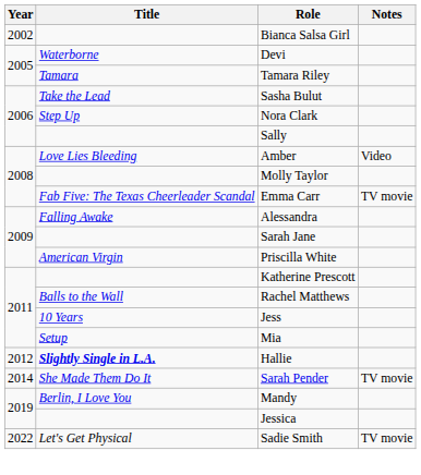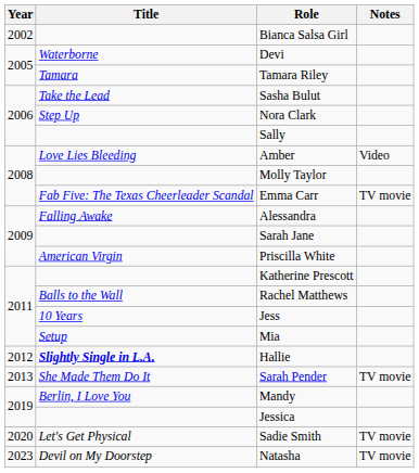 <table class="wikitable sortable">
 <tr>
 <th>Year</th>
 <th>Title</th>
 <th>Role</th>
 <th>Notes</th>
 </tr>
 <tr>
 <td>2002</td>
 <td></td>
 <td>Bianca Salsa Girl</td>
 <td></td>
 </tr>
 <tr>
 <td rowspan=2>2005</td>
 <td><em><a href='#'>Waterborne</a></em></td>
 <td>Devi</td>
 <td></td>
 </tr>
 <tr>
 <td><em><a href='#'>Tamara</a></em></td>
 <td>Tamara Riley</td>
 <td></td>
 </tr>
 <tr>
 <td rowspan=3>2006</td>
 <td><em><a href='#'>Take the Lead</a></em></td>
 <td>Sasha Bulut</td>
 <td></td>
 </tr>
 <tr>
 <td><em><a href='#'>Step Up</a></em></td>
 <td>Nora Clark</td>
 <td></td>
 </tr>
 <tr>
 <td></td>
 <td>Sally</td>
 <td></td>
 </tr>
 <tr>
 <td rowspan=3>2008</td>
 <td><em><a href='#'>Love Lies Bleeding</a></em></td>
 <td>Amber</td>
 <td>Video</td>
 </tr>
 <tr>
 <td></td>
 <td>Molly Taylor</td>
 <td></td>
 </tr>
 <tr>
 <td><em><a href='#'>Fab Five: The Texas Cheerleader Scandal</a></em></td>
 <td>Emma Carr</td>
 <td>TV movie</td>
 </tr>
 <tr>
 <td rowspan=3>2009</td>
 <td><em><a href='#'>Falling Awake</a></em></td>
 <td>Alessandra</td>
 <td></td>
 </tr>
 <tr>
 <td></td>
 <td>Sarah Jane</td>
 <td></td>
 </tr>
 <tr>
 <td><em><a href='#'>American Virgin</a></em></td>
 <td>Priscilla White</td>
 <td></td>
 </tr>
 <tr>
 <td rowspan=4>2011</td>
 <td><em></em></td>
 <td>Katherine Prescott</td>
 <td></td>
 </tr>
 <tr>
 <td><em><a href='#'>Balls to the Wall</a></em></td>
 <td>Rachel Matthews</td>
 <td></td>
 </tr>
 <tr>
 <td><em><a href='#'>10 Years</a></em></td>
 <td>Jess</td>
 <td></td>
 </tr>
 <tr>
 <td><em><a href='#'>Setup</a></em></td>
 <td>Mia</td>
 <td></td>
 </tr>
 <tr>
 <td>2012</td>
 <td><strong><em><a href='#'>Slightly Single in L.A.</a></em></strong></td>
 <td>Hallie</td>
 <td></td>
 </tr>
 <tr>
-<td>2014</td>
+<td>2013</td>
 <td><em><a href='#'>She Made Them Do It</a></em></td>
 <td><a href='#'>Sarah Pender</a></td>
 <td>TV movie</td>
 </tr>
 <tr>
 <td rowspan=2>2019</td>
 <td><em><a href='#'>Berlin, I Love You</a></em></td>
 <td>Mandy</td>
 <td></td>
 </tr>
 <tr>
 <td></td>
 <td>Jessica</td>
 <td></td>
 </tr>
 <tr>
-<td>2022</td>
+<td>2020</td>
 <td><em>Let's Get Physical</em></td>
 <td>Sadie Smith</td>
 <td>TV movie</td>
 </tr>
+<tr>
+<td>2023</td>
+<td><em>Devil on My Doorstep</em></td>
+<td>Natasha</td>
+<td>TV movie</td>
+</tr>
 </table>
